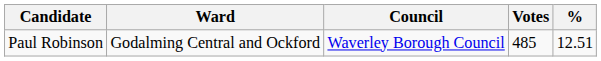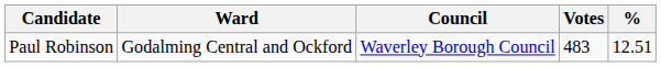 <table class="wikitable sortable" style="clear:both;">
 <tr>
 <th class="unsortable">Candidate</th>
 <th class="unsortable">Ward</th>
 <th class="unsortable">Council</th>
 <th>Votes</th>
 <th>%</th>
 </tr>
 <tr>
 <td>Paul Robinson</td>
 <td>Godalming Central and Ockford</td>
 <td><a href='#'>Waverley Borough Council</a></td>
-<td>485</td>
+<td>483</td>
 <td>12.51</td>
 </tr>
 </table>
